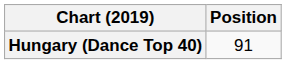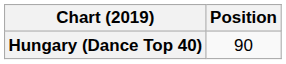 <table class="wikitable plainrowheaders" style="text-align:center">
 <tr>
 <th scope="col">Chart (2019)</th>
 <th scope="col">Position</th>
 </tr>
 <tr>
 <th scope="row">Hungary (Dance Top 40)</th>
-<td>91</td>
+<td>90</td>
 </tr>
 </table>
